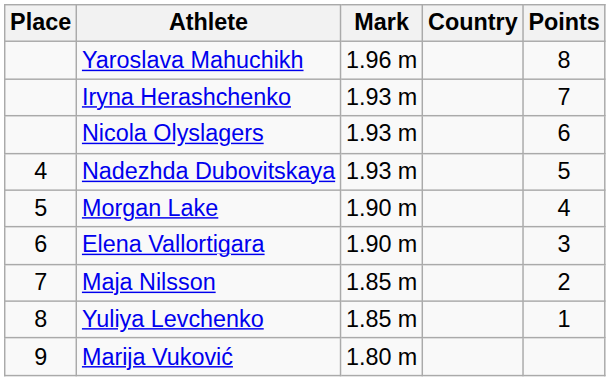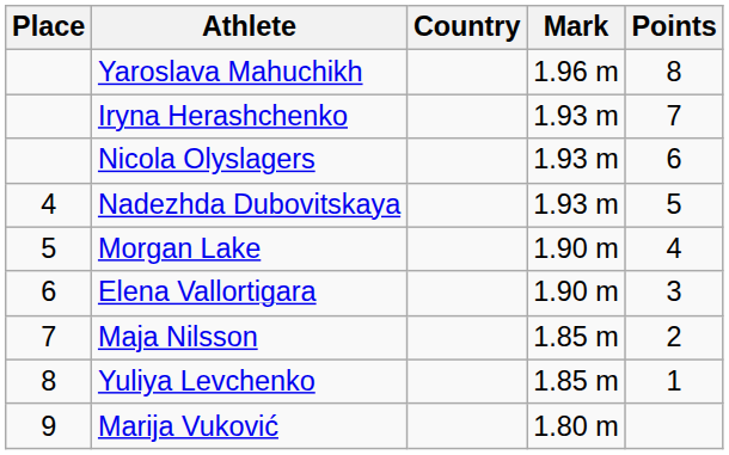 <table class="wikitable">
 <tr>
 <th>Place</th>
 <th>Athlete</th>
+<th>Country</th>
 <th>Mark</th>
-<th>Country</th>
 <th>Points</th>
 </tr>
 <tr>
 <td align=center></td>
 <td><a href='#'>Yaroslava Mahuchikh</a></td>
+<td></td>
 <td>1.96 m</td>
-<td></td>
 <td align=center>8</td>
 </tr>
 <tr>
 <td align=center></td>
 <td><a href='#'>Iryna Herashchenko</a></td>
+<td></td>
 <td>1.93 m</td>
-<td></td>
 <td align=center>7</td>
 </tr>
 <tr>
 <td align=center></td>
 <td><a href='#'>Nicola Olyslagers</a></td>
+<td></td>
 <td>1.93 m</td>
-<td></td>
 <td align=center>6</td>
 </tr>
 <tr>
 <td align=center>4</td>
 <td><a href='#'>Nadezhda Dubovitskaya</a></td>
+<td></td>
 <td>1.93 m</td>
-<td></td>
 <td align=center>5</td>
 </tr>
 <tr>
 <td align=center>5</td>
 <td><a href='#'>Morgan Lake</a></td>
+<td></td>
 <td>1.90 m</td>
-<td></td>
 <td align=center>4</td>
 </tr>
 <tr>
 <td align=center>6</td>
 <td><a href='#'>Elena Vallortigara</a></td>
+<td></td>
 <td>1.90 m</td>
-<td></td>
 <td align=center>3</td>
 </tr>
 <tr>
 <td align=center>7</td>
 <td><a href='#'>Maja Nilsson</a></td>
+<td></td>
 <td>1.85 m</td>
-<td></td>
 <td align=center>2</td>
 </tr>
 <tr>
 <td align=center>8</td>
 <td><a href='#'>Yuliya Levchenko</a></td>
+<td></td>
 <td>1.85 m</td>
-<td></td>
 <td align=center>1</td>
 </tr>
 <tr>
 <td align=center>9</td>
 <td><a href='#'>Marija Vuković</a></td>
+<td></td>
 <td>1.80 m</td>
-<td></td>
 <td align=center></td>
 </tr>
 </table>
